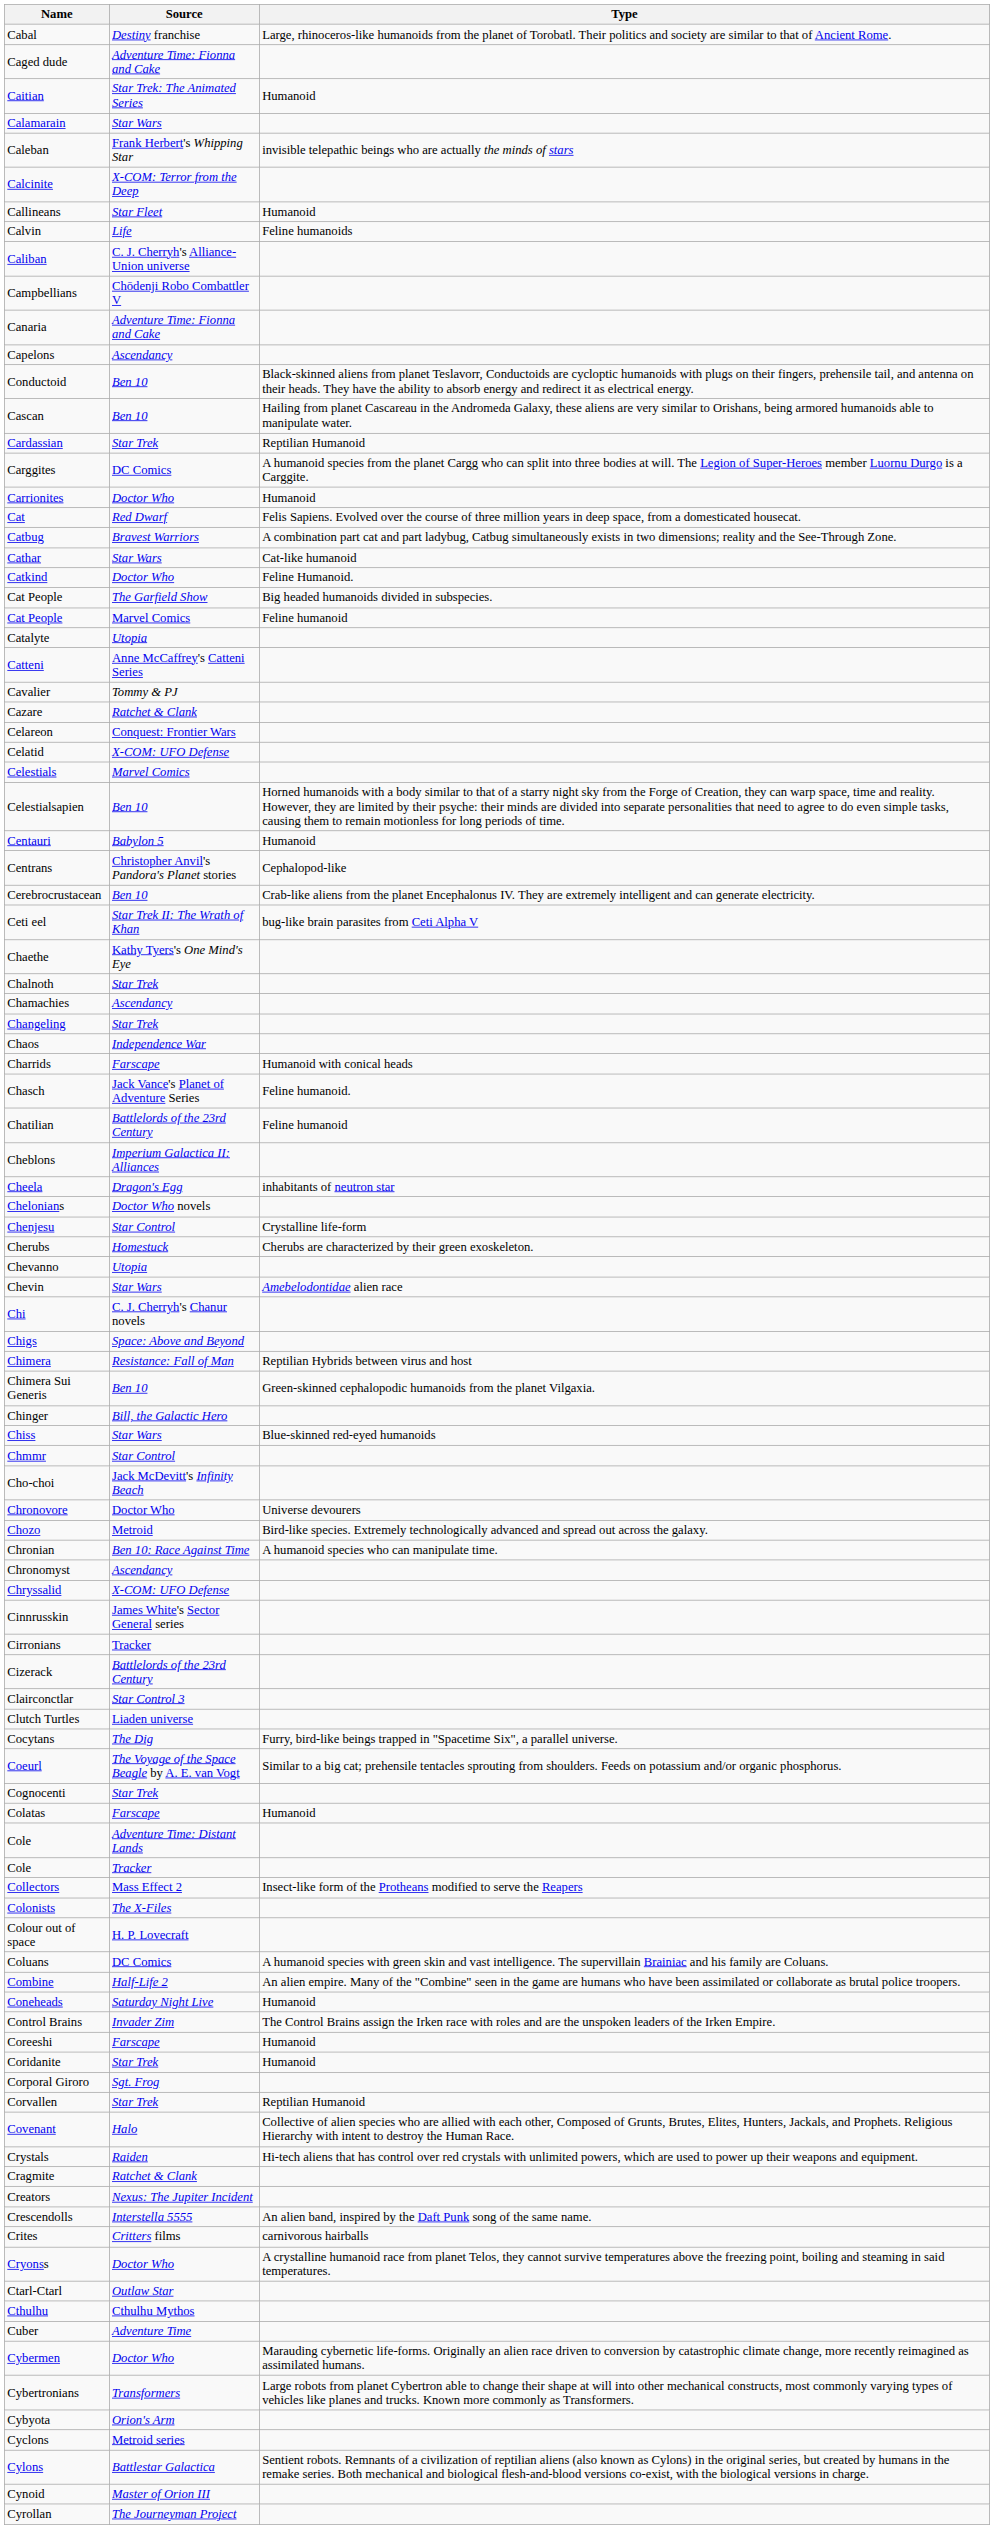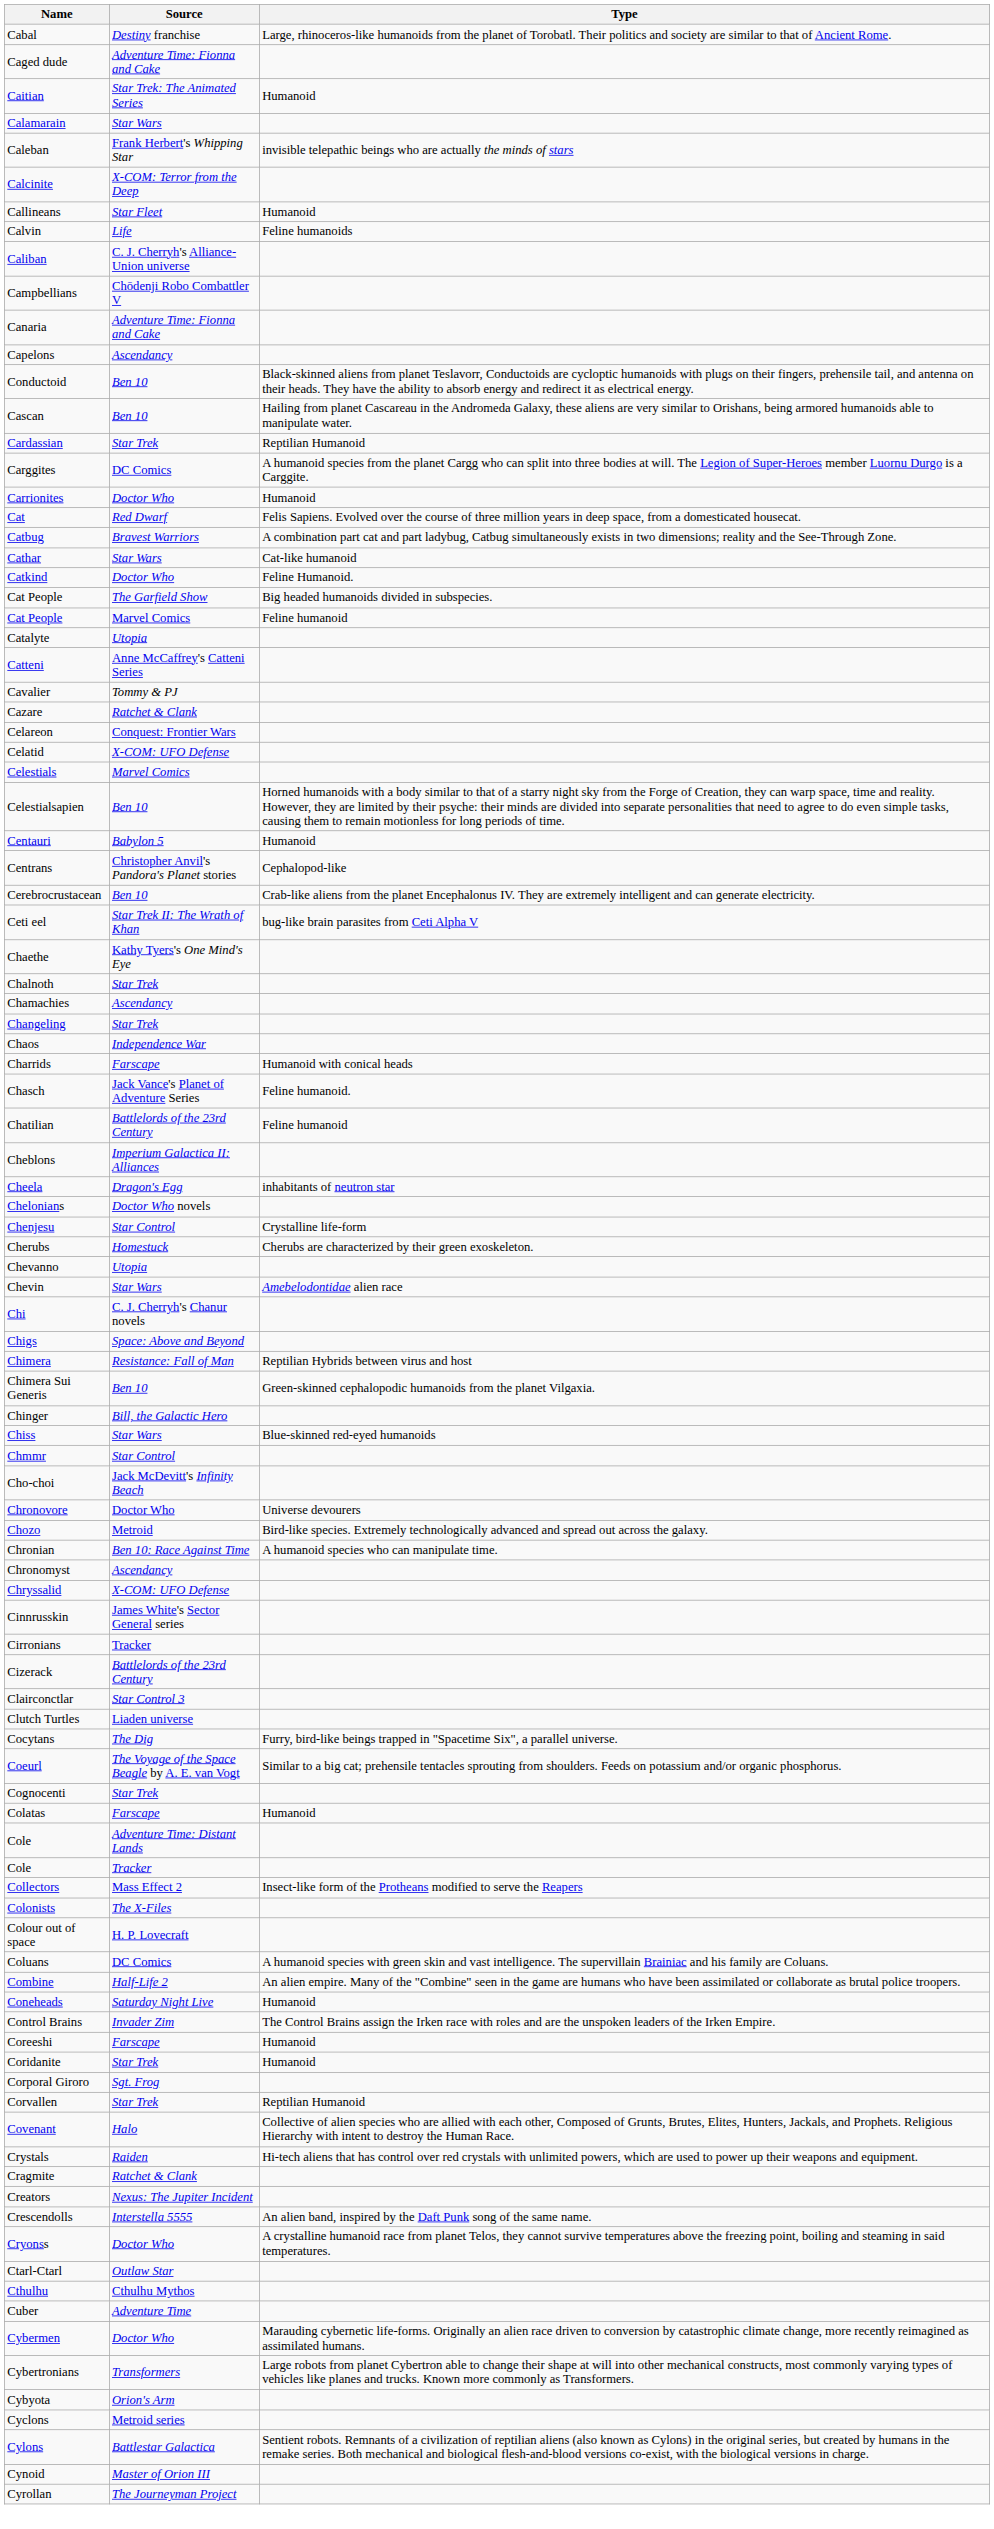 <table class="wikitable sortable">
 <tr>
 <th>Name</th>
 <th>Source</th>
 <th>Type</th>
 </tr>
 <tr>
 <td>Cabal</td>
 <td><em><a href='#'>Destiny</a></em> franchise</td>
 <td>Large, rhinoceros-like humanoids from the planet of Torobatl. Their politics and society are similar to that of <a href='#'>Ancient Rome</a>.</td>
 </tr>
 <tr>
 <td>Caged dude</td>
 <td><em><a href='#'>Adventure Time: Fionna and Cake</a></em></td>
 <td></td>
 </tr>
 <tr>
 <td><a href='#'>Caitian</a></td>
 <td><em><a href='#'>Star Trek: The Animated Series</a></em></td>
 <td>Humanoid</td>
 </tr>
 <tr>
 <td><a href='#'>Calamarain</a></td>
 <td><em><a href='#'>Star Wars</a></em></td>
 <td></td>
 </tr>
 <tr>
 <td>Caleban</td>
 <td><a href='#'>Frank Herbert</a>'s <em>Whipping Star</em></td>
 <td>invisible telepathic beings who are actually <em>the minds of <a href='#'>stars</a></em></td>
 </tr>
 <tr>
 <td><a href='#'>Calcinite</a></td>
 <td><em><a href='#'>X-COM: Terror from the Deep</a></em></td>
 <td></td>
 </tr>
 <tr>
 <td>Callineans</td>
 <td><em><a href='#'>Star Fleet</a></em></td>
 <td>Humanoid</td>
 </tr>
 <tr>
 <td>Calvin</td>
 <td><em><a href='#'>Life</a></em></td>
 <td>Feline humanoids</td>
 </tr>
 <tr>
 <td><a href='#'>Caliban</a></td>
 <td><a href='#'>C. J. Cherryh</a>'s <a href='#'>Alliance-Union universe</a></td>
 <td></td>
 </tr>
 <tr>
 <td>Campbellians</td>
 <td><a href='#'>Chōdenji Robo Combattler V</a></td>
 <td></td>
 </tr>
 <tr>
 <td>Canaria</td>
 <td><em><a href='#'>Adventure Time: Fionna and Cake</a></em></td>
 <td></td>
 </tr>
 <tr>
 <td>Capelons</td>
 <td><em><a href='#'>Ascendancy</a></em></td>
 <td></td>
 </tr>
 <tr>
 <td>Conductoid</td>
 <td><em><a href='#'>Ben 10</a></em></td>
 <td>Black-skinned aliens from planet Teslavorr, Conductoids are cycloptic humanoids with plugs on their fingers, prehensile tail, and antenna on their heads. They have the ability to absorb energy and redirect it as electrical energy.</td>
 </tr>
 <tr>
 <td>Cascan</td>
 <td><em><a href='#'>Ben 10</a></em></td>
 <td>Hailing from planet Cascareau in the Andromeda Galaxy, these aliens are very similar to Orishans, being armored humanoids able to manipulate water.</td>
 </tr>
 <tr>
 <td><a href='#'>Cardassian</a></td>
 <td><em><a href='#'>Star Trek</a></em></td>
 <td>Reptilian Humanoid</td>
 </tr>
 <tr>
 <td>Carggites</td>
 <td><a href='#'>DC Comics</a></td>
 <td>A humanoid species from the planet Cargg who can split into three bodies at will. The <a href='#'>Legion of Super-Heroes</a> member <a href='#'>Luornu Durgo</a> is a Carggite.</td>
 </tr>
 <tr>
 <td><a href='#'>Carrionites</a></td>
 <td><em><a href='#'>Doctor Who</a></em></td>
 <td>Humanoid</td>
 </tr>
 <tr>
 <td><a href='#'>Cat</a></td>
 <td><em><a href='#'>Red Dwarf</a></em></td>
 <td>Felis Sapiens. Evolved over the course of three million years in deep space, from a domesticated housecat.</td>
 </tr>
 <tr>
 <td><a href='#'>Catbug</a></td>
 <td><em><a href='#'>Bravest Warriors</a></em></td>
 <td>A combination part cat and part ladybug, Catbug simultaneously exists in two dimensions; reality and the See-Through Zone.</td>
 </tr>
 <tr>
 <td><a href='#'>Cathar</a></td>
 <td><em><a href='#'>Star Wars</a></em></td>
 <td>Cat-like humanoid</td>
 </tr>
 <tr>
 <td><a href='#'>Catkind</a></td>
 <td><em><a href='#'>Doctor Who</a></em></td>
 <td>Feline Humanoid.</td>
 </tr>
 <tr>
 <td>Cat People</td>
 <td><em><a href='#'>The Garfield Show</a></em></td>
 <td>Big headed humanoids divided in subspecies.</td>
 </tr>
 <tr>
 <td><a href='#'>Cat People</a></td>
 <td><a href='#'>Marvel Comics</a></td>
 <td>Feline humanoid</td>
 </tr>
 <tr>
 <td>Catalyte</td>
 <td><em><a href='#'>Utopia</a></em></td>
 <td></td>
 </tr>
 <tr>
 <td><a href='#'>Catteni</a></td>
 <td><a href='#'>Anne McCaffrey</a>'s <a href='#'>Catteni Series</a></td>
 <td></td>
 </tr>
 <tr>
 <td>Cavalier</td>
 <td><em>Tommy & PJ</em></td>
 <td></td>
 </tr>
 <tr>
 <td>Cazare</td>
 <td><em><a href='#'>Ratchet & Clank</a></em></td>
 <td></td>
 </tr>
 <tr>
 <td>Celareon</td>
 <td><a href='#'>Conquest: Frontier Wars</a></td>
 <td></td>
 </tr>
 <tr>
 <td>Celatid</td>
 <td><em><a href='#'>X-COM: UFO Defense</a></em></td>
 <td></td>
 </tr>
 <tr>
 <td><a href='#'>Celestials</a></td>
 <td><em><a href='#'>Marvel Comics</a></em></td>
 <td></td>
 </tr>
 <tr>
 <td>Celestialsapien</td>
 <td><em><a href='#'>Ben 10</a></em></td>
 <td>Horned humanoids with a body similar to that of a starry night sky from the Forge of Creation, they can warp space, time and reality. However, they are limited by their psyche: their minds are divided into separate personalities that need to agree to do even simple tasks, causing them to remain motionless for long periods of time.</td>
 </tr>
 <tr>
 <td><a href='#'>Centauri</a></td>
 <td><em><a href='#'>Babylon 5</a></em></td>
 <td>Humanoid</td>
 </tr>
 <tr>
 <td>Centrans</td>
 <td><a href='#'>Christopher Anvil</a>'s <em>Pandora's Planet</em> stories</td>
 <td>Cephalopod-like</td>
 </tr>
 <tr>
 <td>Cerebrocrustacean</td>
 <td><em><a href='#'>Ben 10</a></em></td>
 <td>Crab-like aliens from the planet Encephalonus IV. They are extremely intelligent and can generate electricity.</td>
 </tr>
 <tr>
 <td>Ceti eel</td>
 <td><em><a href='#'>Star Trek II: The Wrath of Khan</a></em></td>
 <td>bug-like brain parasites from <a href='#'>Ceti Alpha V</a></td>
 </tr>
 <tr>
 <td>Chaethe</td>
 <td><a href='#'>Kathy Tyers</a>'s <em>One Mind's Eye</em></td>
 <td></td>
 </tr>
 <tr>
 <td>Chalnoth</td>
 <td><em><a href='#'>Star Trek</a></em></td>
 <td></td>
 </tr>
 <tr>
 <td>Chamachies</td>
 <td><em><a href='#'>Ascendancy</a></em></td>
 <td></td>
 </tr>
 <tr>
 <td><a href='#'>Changeling</a></td>
 <td><em><a href='#'>Star Trek</a></em></td>
 <td></td>
 </tr>
 <tr>
 <td>Chaos</td>
 <td><em><a href='#'>Independence War</a></em></td>
 <td></td>
 </tr>
 <tr>
 <td>Charrids</td>
 <td><em><a href='#'>Farscape</a></em></td>
 <td>Humanoid with conical heads</td>
 </tr>
 <tr>
 <td>Chasch</td>
 <td><a href='#'>Jack Vance</a>'s <a href='#'>Planet of Adventure</a> Series</td>
 <td>Feline humanoid.</td>
 </tr>
 <tr>
 <td>Chatilian</td>
 <td><em><a href='#'>Battlelords of the 23rd Century</a></em></td>
 <td>Feline humanoid</td>
 </tr>
 <tr>
 <td>Cheblons</td>
 <td><em><a href='#'>Imperium Galactica II: Alliances</a></em></td>
 <td></td>
 </tr>
 <tr>
 <td><a href='#'>Cheela</a></td>
 <td><em><a href='#'>Dragon's Egg</a></em></td>
 <td>inhabitants of <a href='#'>neutron star</a></td>
 </tr>
 <tr>
 <td><a href='#'>Chelonian</a>s</td>
 <td><em><a href='#'>Doctor Who</a></em> novels</td>
 <td></td>
 </tr>
 <tr>
 <td><a href='#'>Chenjesu</a></td>
 <td><em><a href='#'>Star Control</a></em></td>
 <td>Crystalline life-form</td>
 </tr>
 <tr>
 <td>Cherubs</td>
 <td><em><a href='#'>Homestuck</a></em></td>
 <td>Cherubs are characterized by their green exoskeleton.</td>
 </tr>
 <tr>
 <td>Chevanno</td>
 <td><em><a href='#'>Utopia</a></em></td>
 <td></td>
 </tr>
 <tr>
 <td>Chevin</td>
 <td><em><a href='#'>Star Wars</a></em></td>
 <td><em><a href='#'>Amebelodontidae</a></em> alien race</td>
 </tr>
 <tr>
 <td><a href='#'>Chi</a></td>
 <td><a href='#'>C. J. Cherryh</a>'s <a href='#'>Chanur</a> novels</td>
 <td></td>
 </tr>
 <tr>
 <td><a href='#'>Chigs</a></td>
 <td><em><a href='#'>Space: Above and Beyond</a></em></td>
 <td></td>
 </tr>
 <tr>
 <td><a href='#'>Chimera</a></td>
 <td><em><a href='#'>Resistance: Fall of Man</a></em></td>
 <td>Reptilian Hybrids between virus and host</td>
 </tr>
 <tr>
 <td>Chimera Sui Generis</td>
 <td><em><a href='#'>Ben 10</a></em></td>
 <td>Green-skinned cephalopodic humanoids from the planet Vilgaxia.</td>
 </tr>
 <tr>
 <td>Chinger</td>
 <td><em><a href='#'>Bill, the Galactic Hero</a></em></td>
 <td></td>
 </tr>
 <tr>
 <td><a href='#'>Chiss</a></td>
 <td><em><a href='#'>Star Wars</a></em></td>
 <td>Blue-skinned red-eyed humanoids</td>
 </tr>
 <tr>
 <td><a href='#'>Chmmr</a></td>
 <td><em><a href='#'>Star Control</a></em></td>
 <td></td>
 </tr>
 <tr>
 <td>Cho-choi</td>
 <td><a href='#'>Jack McDevitt</a>'s <em><a href='#'>Infinity Beach</a></em></td>
 <td></td>
 </tr>
 <tr>
 <td><a href='#'>Chronovore</a></td>
 <td><a href='#'>Doctor Who</a></td>
 <td>Universe devourers</td>
 </tr>
 <tr>
 <td><a href='#'>Chozo</a></td>
 <td><a href='#'>Metroid</a></td>
 <td>Bird-like species.  Extremely technologically advanced and spread out across the galaxy.</td>
 </tr>
 <tr>
 <td>Chronian</td>
 <td><em><a href='#'>Ben 10: Race Against Time</a></em></td>
 <td>A humanoid species who can manipulate time.</td>
 </tr>
 <tr>
 <td>Chronomyst</td>
 <td><em><a href='#'>Ascendancy</a></em></td>
 <td></td>
 </tr>
 <tr>
 <td><a href='#'>Chryssalid</a></td>
 <td><em><a href='#'>X-COM: UFO Defense</a></em></td>
 <td></td>
 </tr>
 <tr>
 <td>Cinnrusskin</td>
 <td><a href='#'>James White</a>'s <a href='#'>Sector General</a> series</td>
 <td></td>
 </tr>
 <tr>
 <td>Cirronians</td>
 <td><a href='#'>Tracker</a></td>
 <td></td>
 </tr>
 <tr>
 <td>Cizerack</td>
 <td><em><a href='#'>Battlelords of the 23rd Century</a></em></td>
 <td></td>
 </tr>
 <tr>
 <td>Clairconctlar</td>
 <td><em><a href='#'>Star Control 3</a></em></td>
 <td></td>
 </tr>
 <tr>
 <td>Clutch Turtles</td>
 <td><a href='#'>Liaden universe</a></td>
 <td></td>
 </tr>
 <tr>
 <td>Cocytans</td>
 <td><em><a href='#'>The Dig</a></em></td>
 <td>Furry, bird-like beings trapped in "Spacetime Six", a parallel universe.</td>
 </tr>
 <tr>
 <td><a href='#'>Coeurl</a></td>
 <td><em><a href='#'>The Voyage of the Space Beagle</a></em> by <a href='#'>A. E. van Vogt</a></td>
 <td>Similar to a big cat; prehensile tentacles sprouting from shoulders.  Feeds on potassium and/or organic phosphorus.</td>
 </tr>
 <tr>
 <td>Cognocenti</td>
 <td><em><a href='#'>Star Trek</a></em></td>
 <td></td>
 </tr>
 <tr>
 <td>Colatas</td>
 <td><em><a href='#'>Farscape</a></em></td>
 <td>Humanoid</td>
 </tr>
 <tr>
 <td>Cole</td>
 <td><em><a href='#'>Adventure Time: Distant Lands</a></em></td>
 <td></td>
 </tr>
 <tr>
 <td>Cole</td>
 <td><em><a href='#'>Tracker</a></em></td>
 <td></td>
 </tr>
 <tr>
 <td><a href='#'>Collectors</a></td>
 <td><a href='#'>Mass Effect 2</a></td>
 <td>Insect-like form of the <a href='#'>Protheans</a> modified to serve the <a href='#'>Reapers</a></td>
 </tr>
 <tr>
 <td><a href='#'>Colonists</a></td>
 <td><em><a href='#'>The X-Files</a></em></td>
 <td></td>
 </tr>
 <tr>
 <td>Colour out of space</td>
 <td><a href='#'>H. P. Lovecraft</a></td>
 <td></td>
 </tr>
 <tr>
 <td>Coluans</td>
 <td><a href='#'>DC Comics</a></td>
 <td>A humanoid species with green skin and vast intelligence. The supervillain <a href='#'>Brainiac</a> and his family are Coluans.</td>
 </tr>
 <tr>
 <td><a href='#'>Combine</a></td>
 <td><em><a href='#'>Half-Life 2</a></em></td>
 <td>An alien empire. Many of the "Combine" seen in the game are humans who have been assimilated or collaborate as brutal police troopers.</td>
 </tr>
 <tr>
 <td><a href='#'>Coneheads</a></td>
 <td><em><a href='#'>Saturday Night Live</a></em></td>
 <td>Humanoid</td>
 </tr>
 <tr>
 <td>Control Brains</td>
 <td><em><a href='#'>Invader Zim</a></em></td>
 <td>The Control Brains assign the Irken race with roles and are the unspoken leaders of the Irken Empire.</td>
 </tr>
 <tr>
 <td>Coreeshi</td>
 <td><em><a href='#'>Farscape</a></em></td>
 <td>Humanoid</td>
 </tr>
 <tr>
 <td>Coridanite</td>
 <td><em><a href='#'>Star Trek</a></em></td>
 <td>Humanoid</td>
 </tr>
 <tr>
 <td>Corporal Giroro</td>
 <td><em><a href='#'>Sgt. Frog</a></em></td>
 <td></td>
 </tr>
 <tr>
 <td>Corvallen</td>
 <td><em><a href='#'>Star Trek</a></em></td>
 <td>Reptilian Humanoid</td>
 </tr>
 <tr>
 <td><a href='#'>Covenant</a></td>
 <td><em><a href='#'>Halo</a></em></td>
 <td>Collective of alien species who are allied with each other, Composed of Grunts, Brutes, Elites, Hunters, Jackals, and Prophets. Religious Hierarchy with intent to destroy the Human Race.</td>
 </tr>
 <tr>
 <td>Crystals</td>
 <td><em><a href='#'>Raiden</a></em></td>
 <td>Hi-tech aliens that has control over red crystals with unlimited powers, which are used to power up their weapons and equipment.</td>
 </tr>
 <tr>
 <td>Cragmite</td>
 <td><em><a href='#'>Ratchet & Clank</a></em></td>
 <td></td>
 </tr>
 <tr>
 <td>Creators</td>
 <td><em><a href='#'>Nexus: The Jupiter Incident</a></em></td>
 <td></td>
 </tr>
 <tr>
 <td>Crescendolls</td>
 <td><em><a href='#'>Interstella 5555</a></em></td>
 <td>An alien band, inspired by the <a href='#'>Daft Punk</a> song of the same name.</td>
 </tr>
 <tr>
-<td>Crites</td>
-<td><em><a href='#'>Critters</a></em> films</td>
-<td>carnivorous hairballs</td>
-</tr>
-<tr>
 <td><a href='#'>Cryons</a>s</td>
 <td><em><a href='#'>Doctor Who</a></em></td>
 <td>A crystalline humanoid race from planet Telos, they cannot survive temperatures above the freezing point, boiling and steaming in said temperatures.</td>
 </tr>
 <tr>
 <td>Ctarl-Ctarl</td>
 <td><em><a href='#'>Outlaw Star</a></em></td>
 <td></td>
 </tr>
 <tr>
 <td><a href='#'>Cthulhu</a></td>
 <td><a href='#'>Cthulhu Mythos</a></td>
 <td></td>
 </tr>
 <tr>
 <td>Cuber</td>
 <td><em><a href='#'>Adventure Time</a></em></td>
 <td></td>
 </tr>
 <tr>
 <td><a href='#'>Cybermen</a></td>
 <td><em><a href='#'>Doctor Who</a></em></td>
 <td>Marauding cybernetic life-forms. Originally an alien race driven to conversion by catastrophic climate change, more recently reimagined as assimilated humans.</td>
 </tr>
 <tr>
 <td>Cybertronians</td>
 <td><em><a href='#'>Transformers</a></em></td>
 <td>Large robots from planet Cybertron able to change their shape at will into other mechanical constructs, most commonly varying types of vehicles like planes and trucks. Known more commonly as Transformers.</td>
 </tr>
 <tr>
 <td>Cybyota</td>
 <td><em><a href='#'>Orion's Arm</a></em></td>
 <td></td>
 </tr>
 <tr>
 <td>Cyclons</td>
 <td><a href='#'>Metroid series</a></td>
 <td></td>
 </tr>
 <tr>
 <td><a href='#'>Cylons</a></td>
 <td><em><a href='#'>Battlestar Galactica</a></em></td>
 <td>Sentient robots. Remnants of a civilization of reptilian aliens (also known as Cylons) in the original series, but created by humans in the remake series.  Both mechanical and biological flesh-and-blood versions co-exist, with the biological versions in charge.</td>
 </tr>
 <tr>
 <td>Cynoid</td>
 <td><em><a href='#'>Master of Orion III</a></em></td>
 <td></td>
 </tr>
 <tr>
 <td>Cyrollan</td>
 <td><em><a href='#'>The Journeyman Project</a></em></td>
 <td></td>
 </tr>
 </table>
